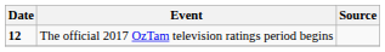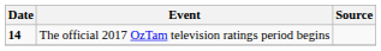 <table class="wikitable">
 <tr>
 <th>Date</th>
 <th>Event</th>
 <th>Source</th>
 </tr>
 <tr>
-<td><strong>12</strong></td>
+<td><strong>14</strong></td>
 <td>The official 2017 <a href='#'>OzTam</a> television ratings period begins</td>
 <td></td>
 </tr>
 <tr>
 </tr>
 </table>
